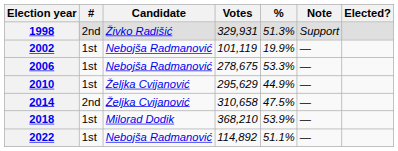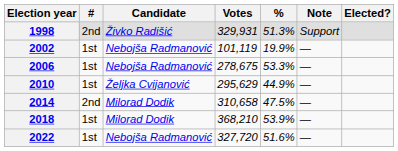 <table class="wikitable">
 <tr>
 <th>Election year</th>
 <th>#</th>
 <th>Candidate</th>
 <th>Votes</th>
 <th>%</th>
 <th>Note</th>
 <th>Elected?</th>
 </tr>
 <tr style="background:#dfdfdf;">
 <th><a href='#'>1998</a></th>
 <td> 2nd</td>
 <td><em><a href='#'>Živko Radišić</a></em></td>
 <td><em>329,931</em></td>
 <td><em>51.3%</em></td>
 <td><em>Support</em></td>
 <td></td>
 </tr>
 <tr>
 <th><a href='#'>2002</a></th>
 <td> 1st</td>
 <td><em><a href='#'>Nebojša Radmanović</a></em></td>
 <td><em>101,119</em></td>
 <td><em>19.9%</em></td>
 <td><em>—</em></td>
 <td></td>
 </tr>
 <tr>
 <th><a href='#'>2006</a></th>
 <td> 1st</td>
 <td><em><a href='#'>Nebojša Radmanović</a></em></td>
 <td><em>278,675</em></td>
 <td><em>53.3%</em></td>
 <td><em>—</em></td>
 <td></td>
 </tr>
 <tr>
 <th><a href='#'>2010</a></th>
 <td> 1st</td>
 <td><em><a href='#'>Željka Cvijanović</a></em></td>
 <td><em>295,629</em></td>
 <td><em>44.9%</em></td>
 <td><em>—</em></td>
 <td></td>
 </tr>
 <tr>
 <th><a href='#'>2014</a></th>
 <td> 2nd</td>
-<td><em><a href='#'>Željka Cvijanović</a></em></td>
+<td><em><a href='#'>Milorad Dodik</a></em></td>
 <td><em>310,658</em></td>
 <td><em>47.5%</em></td>
 <td><em>—</em></td>
 <td></td>
 </tr>
 <tr>
 <th><a href='#'>2018</a></th>
 <td>  1st</td>
 <td><em><a href='#'>Milorad Dodik</a></em></td>
 <td><em>368,210</em></td>
 <td><em>53.9%</em></td>
 <td><em>—</em></td>
 <td></td>
 </tr>
 <tr>
 <th><a href='#'>2022</a></th>
 <td> 1st</td>
 <td><em><a href='#'>Nebojša Radmanović</a></em></td>
-<td><em>114,892</em></td>
-<td><em>51.1%</em></td>
+<td><em>327,720</em></td>
+<td><em>51.6%</em></td>
 <td><em>—</em></td>
 <td></td>
 </tr>
 </table>
